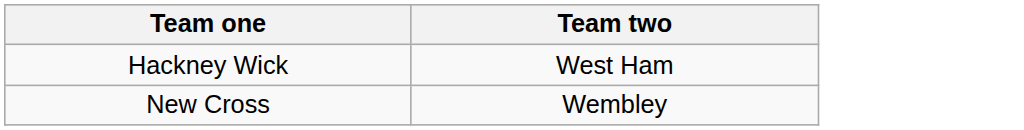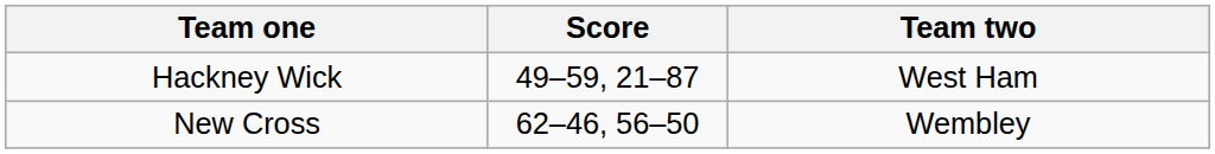 <table class="wikitable" style="text-align: center">
 <tr>
 <th width=250>Team one</th>
+<th width=120>Score</th>
 <th width=250>Team two</th>
 </tr>
 <tr>
 <td>Hackney Wick</td>
+<td>49–59, 21–87</td>
 <td>West Ham</td>
 </tr>
 <tr>
 <td>New Cross</td>
+<td>62–46, 56–50</td>
 <td>Wembley</td>
 </tr>
 </table>
